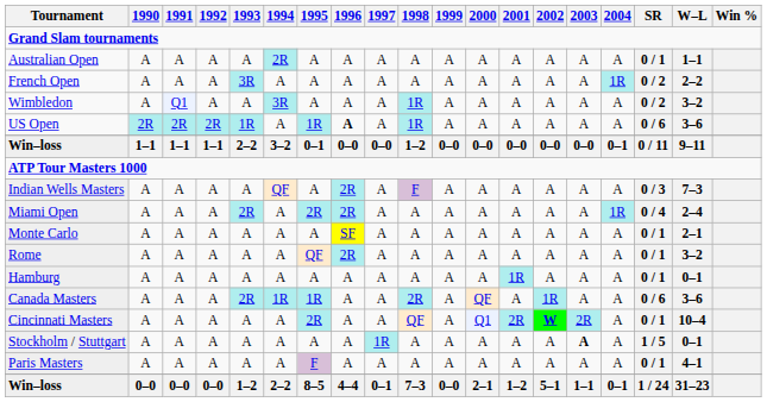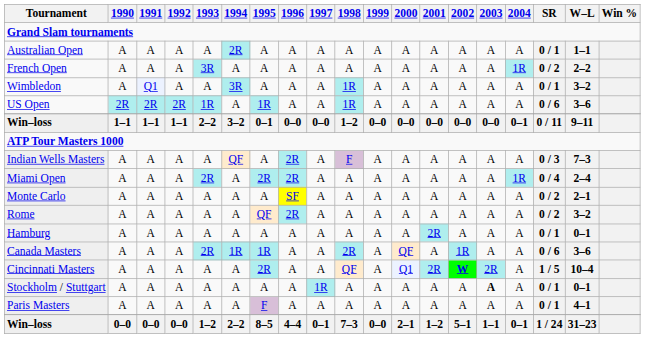 <table class=wikitable style=text-align:center>
 <tr>
 <th>Tournament</th>
 <th><a href='#'>1990</a></th>
 <th><a href='#'>1991</a></th>
 <th><a href='#'>1992</a></th>
 <th><a href='#'>1993</a></th>
 <th><a href='#'>1994</a></th>
 <th><a href='#'>1995</a></th>
 <th><a href='#'>1996</a></th>
 <th><a href='#'>1997</a></th>
 <th><a href='#'>1998</a></th>
 <th><a href='#'>1999</a></th>
 <th><a href='#'>2000</a></th>
 <th><a href='#'>2001</a></th>
 <th><a href='#'>2002</a></th>
 <th><a href='#'>2003</a></th>
 <th><a href='#'>2004</a></th>
 <th>SR</th>
 <th>W–L</th>
 <th>Win %</th>
 </tr>
 <tr>
 <td colspan=25 style=text-align:left><a href='#'><strong>Grand Slam tournaments</strong></a></td>
 </tr>
 <tr>
 <td align=left><a href='#'>Australian Open</a></td>
 <td>A</td>
 <td>A</td>
 <td>A</td>
 <td>A</td>
 <td style=background:#afeeee><a href='#'>2R</a></td>
 <td>A</td>
 <td>A</td>
 <td>A</td>
 <td>A</td>
 <td>A</td>
 <td>A</td>
 <td>A</td>
 <td>A</td>
 <td>A</td>
 <td>A</td>
 <th>0 / 1</th>
 <th>1–1</th>
 <th></th>
 </tr>
 <tr>
 <td align=left><a href='#'>French Open</a></td>
 <td>A</td>
 <td>A</td>
 <td>A</td>
 <td style=background:#afeeee><a href='#'>3R</a></td>
 <td>A</td>
 <td>A</td>
 <td>A</td>
 <td>A</td>
 <td>A</td>
 <td>A</td>
 <td>A</td>
 <td>A</td>
 <td>A</td>
 <td>A</td>
 <td style=background:#afeeee><a href='#'>1R</a></td>
 <th>0 / 2</th>
 <th>2–2</th>
 <th></th>
 </tr>
 <tr>
 <td align=left><a href='#'>Wimbledon</a></td>
 <td>A</td>
 <td style=background:#ecf2ff><a href='#'>Q1</a></td>
 <td>A</td>
 <td>A</td>
 <td style=background:#afeeee><a href='#'>3R</a></td>
 <td>A</td>
 <td>A</td>
 <td>A</td>
 <td style=background:#afeeee><a href='#'>1R</a></td>
 <td>A</td>
 <td>A</td>
 <td>A</td>
 <td>A</td>
 <td>A</td>
 <td>A</td>
-<th>0 / 2</th>
+<th>0 / 1</th>
 <th>3–2</th>
 <th></th>
 </tr>
 <tr>
 <td align=left><a href='#'>US Open</a></td>
 <td style=background:#afeeee><a href='#'>2R</a></td>
 <td style=background:#afeeee><a href='#'>2R</a></td>
 <td style=background:#afeeee><a href='#'>2R</a></td>
 <td style=background:#afeeee><a href='#'>1R</a></td>
 <td>A</td>
 <td style=background:#afeeee><a href='#'>1R</a></td>
-<td><strong>A</strong></td>
+<td>A</td>
 <td>A</td>
 <td style=background:#afeeee><a href='#'>1R</a></td>
 <td>A</td>
 <td>A</td>
 <td>A</td>
 <td>A</td>
 <td>A</td>
 <td>A</td>
 <th>0 / 6</th>
 <th>3–6</th>
 <th></th>
 </tr>
 <tr>
 </tr>
 <tr style=font-weight:bold;background:#efefef>
 <td style=text-align:left>Win–loss</td>
 <th>1–1</th>
 <th>1–1</th>
 <th>1–1</th>
 <th>2–2</th>
 <th>3–2</th>
 <th>0–1</th>
 <th>0–0</th>
 <th>0–0</th>
 <th>1–2</th>
 <th>0–0</th>
 <th>0–0</th>
 <th>0–0</th>
 <th>0–0</th>
 <th>0–0</th>
 <th>0–1</th>
 <th>0 / 11</th>
 <th>9–11</th>
 <th></th>
 </tr>
 <tr>
 <td colspan=25 style=text-align:left><strong><a href='#'>ATP Tour Masters 1000</a></strong></td>
 </tr>
 <tr>
 <td bgcolor=efefef align=left><a href='#'>Indian Wells Masters</a></td>
 <td>A</td>
 <td>A</td>
 <td>A</td>
 <td>A</td>
 <td bgcolor=ffebcd><a href='#'>QF</a></td>
 <td>A</td>
 <td bgcolor=afeeee><a href='#'>2R</a></td>
 <td>A</td>
 <td bgcolor=thistle><a href='#'>F</a></td>
 <td>A</td>
 <td>A</td>
 <td>A</td>
 <td>A</td>
 <td>A</td>
 <td>A</td>
 <th>0 / 3</th>
 <th>7–3</th>
 <th></th>
 </tr>
 <tr>
 <td bgcolor=efefef align=left><a href='#'>Miami Open</a></td>
 <td>A</td>
 <td>A</td>
 <td>A</td>
 <td bgcolor=afeeee><a href='#'>2R</a></td>
 <td>A</td>
 <td bgcolor=afeeee><a href='#'>2R</a></td>
 <td bgcolor=afeeee><a href='#'>2R</a></td>
 <td>A</td>
 <td>A</td>
 <td>A</td>
 <td>A</td>
 <td>A</td>
 <td>A</td>
 <td>A</td>
 <td bgcolor=afeeee><a href='#'>1R</a></td>
 <th>0 / 4</th>
 <th>2–4</th>
 <th></th>
 </tr>
 <tr>
 <td bgcolor=efefef align=left><a href='#'>Monte Carlo</a></td>
 <td>A</td>
 <td>A</td>
 <td>A</td>
 <td>A</td>
 <td>A</td>
 <td>A</td>
 <td bgcolor=yellow><a href='#'>SF</a></td>
 <td>A</td>
 <td>A</td>
 <td>A</td>
 <td>A</td>
 <td>A</td>
 <td>A</td>
 <td>A</td>
 <td>A</td>
-<th>0 / 1</th>
+<th>0 / 2</th>
 <th>2–1</th>
 <th></th>
 </tr>
 <tr>
 <td bgcolor=efefef align=left><a href='#'>Rome</a></td>
 <td>A</td>
 <td>A</td>
 <td>A</td>
 <td>A</td>
 <td>A</td>
 <td bgcolor=ffebcd><a href='#'>QF</a></td>
 <td bgcolor=afeeee><a href='#'>2R</a></td>
 <td>A</td>
 <td>A</td>
 <td>A</td>
 <td>A</td>
 <td>A</td>
 <td>A</td>
 <td>A</td>
 <td>A</td>
-<th>0 / 1</th>
+<th>0 / 2</th>
 <th>3–2</th>
 <th></th>
 </tr>
 <tr>
 <td bgcolor=efefef align=left><a href='#'>Hamburg</a></td>
 <td>A</td>
 <td>A</td>
 <td>A</td>
 <td>A</td>
 <td>A</td>
 <td>A</td>
 <td>A</td>
 <td>A</td>
 <td>A</td>
 <td>A</td>
 <td>A</td>
-<td bgcolor=afeeee><a href='#'>1R</a></td>
+<td bgcolor=afeeee><a href='#'>2R</a></td>
 <td>A</td>
 <td>A</td>
 <td>A</td>
 <th>0 / 1</th>
 <th>0–1</th>
 <th></th>
 </tr>
 <tr>
 <td bgcolor=efefef align=left><a href='#'>Canada Masters</a></td>
 <td>A</td>
 <td>A</td>
 <td>A</td>
 <td bgcolor=afeeee><a href='#'>2R</a></td>
 <td bgcolor=afeeee><a href='#'>1R</a></td>
 <td bgcolor=afeeee><a href='#'>1R</a></td>
 <td>A</td>
 <td>A</td>
 <td bgcolor=afeeee><a href='#'>2R</a></td>
 <td>A</td>
 <td bgcolor=ffebcd><a href='#'>QF</a></td>
 <td>A</td>
 <td bgcolor=afeeee><a href='#'>1R</a></td>
 <td>A</td>
 <td>A</td>
 <th>0 / 6</th>
 <th>3–6</th>
 <th></th>
 </tr>
 <tr>
 <td bgcolor=efefef align=left><a href='#'>Cincinnati Masters</a></td>
 <td>A</td>
 <td>A</td>
 <td>A</td>
 <td>A</td>
 <td>A</td>
 <td bgcolor=afeeee><a href='#'>2R</a></td>
 <td>A</td>
 <td>A</td>
 <td bgcolor=ffebcd><a href='#'>QF</a></td>
 <td>A</td>
 <td bgcolor=ecf2ff><a href='#'>Q1</a></td>
 <td bgcolor=afeeee><a href='#'>2R</a></td>
 <td bgcolor=lime><a href='#'><strong>W</strong></a></td>
 <td bgcolor=afeeee><a href='#'>2R</a></td>
 <td>A</td>
-<th>0 / 1</th>
+<th>1 / 5</th>
 <th>10–4</th>
 <th></th>
 </tr>
 <tr>
 <td bgcolor=efefef align=left><a href='#'>Stockholm</a> / <a href='#'>Stuttgart</a></td>
 <td>A</td>
 <td>A</td>
 <td>A</td>
 <td>A</td>
 <td>A</td>
 <td>A</td>
 <td>A</td>
 <td bgcolor=afeeee><a href='#'>1R</a></td>
 <td>A</td>
 <td>A</td>
 <td>A</td>
 <td>A</td>
 <td>A</td>
 <td><strong>A</strong></td>
 <td>A</td>
-<th>1 / 5</th>
+<th>0 / 1</th>
 <th>0–1</th>
 <th></th>
 </tr>
 <tr>
 <td bgcolor=efefef align=left><a href='#'>Paris Masters</a></td>
 <td>A</td>
 <td>A</td>
 <td>A</td>
 <td>A</td>
 <td>A</td>
 <td bgcolor=thistle><a href='#'>F</a></td>
 <td>A</td>
 <td>A</td>
 <td>A</td>
 <td>A</td>
 <td>A</td>
 <td>A</td>
 <td>A</td>
 <td>A</td>
 <td>A</td>
 <th>0 / 1</th>
 <th>4–1</th>
 <th></th>
 </tr>
 <tr>
 </tr>
 <tr style=font-weight:bold;background:#efefef>
 <td style=text-align:left>Win–loss</td>
 <th>0–0</th>
 <th>0–0</th>
 <th>0–0</th>
 <th>1–2</th>
 <th>2–2</th>
 <th>8–5</th>
 <th>4–4</th>
 <th>0–1</th>
 <th>7–3</th>
 <th>0–0</th>
 <th>2–1</th>
 <th>1–2</th>
 <th>5–1</th>
 <th>1–1</th>
 <th>0–1</th>
 <th>1 / 24</th>
 <th>31–23</th>
 <th></th>
 </tr>
 </table>
